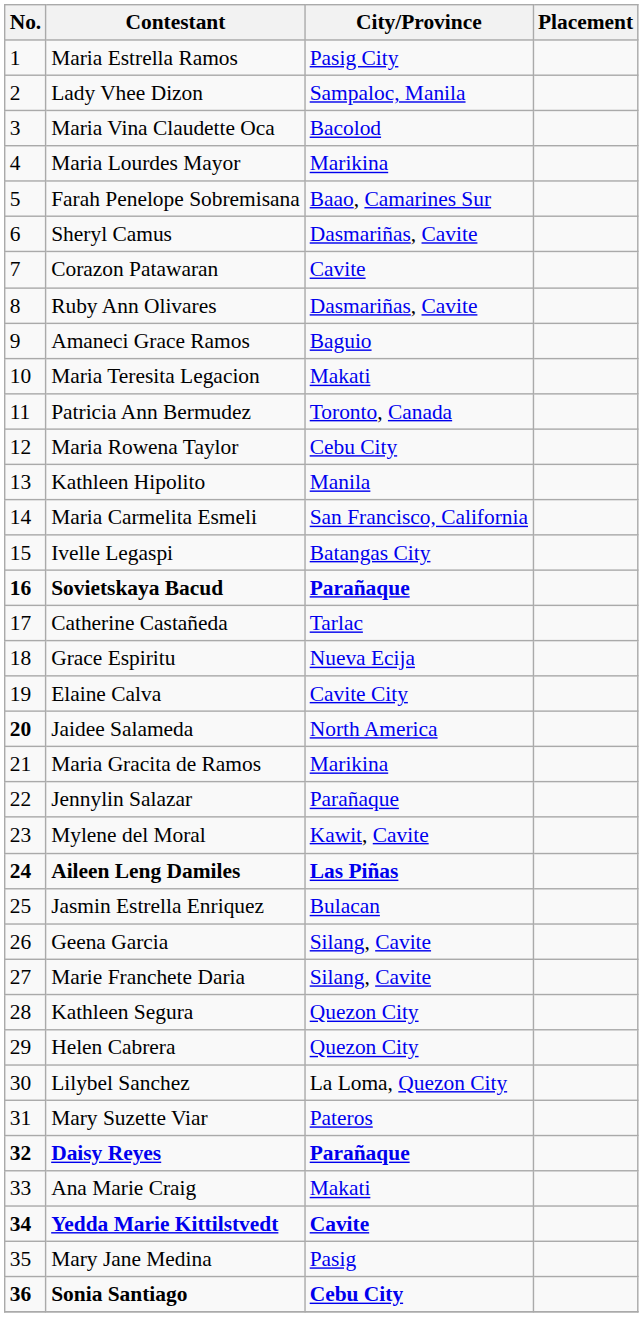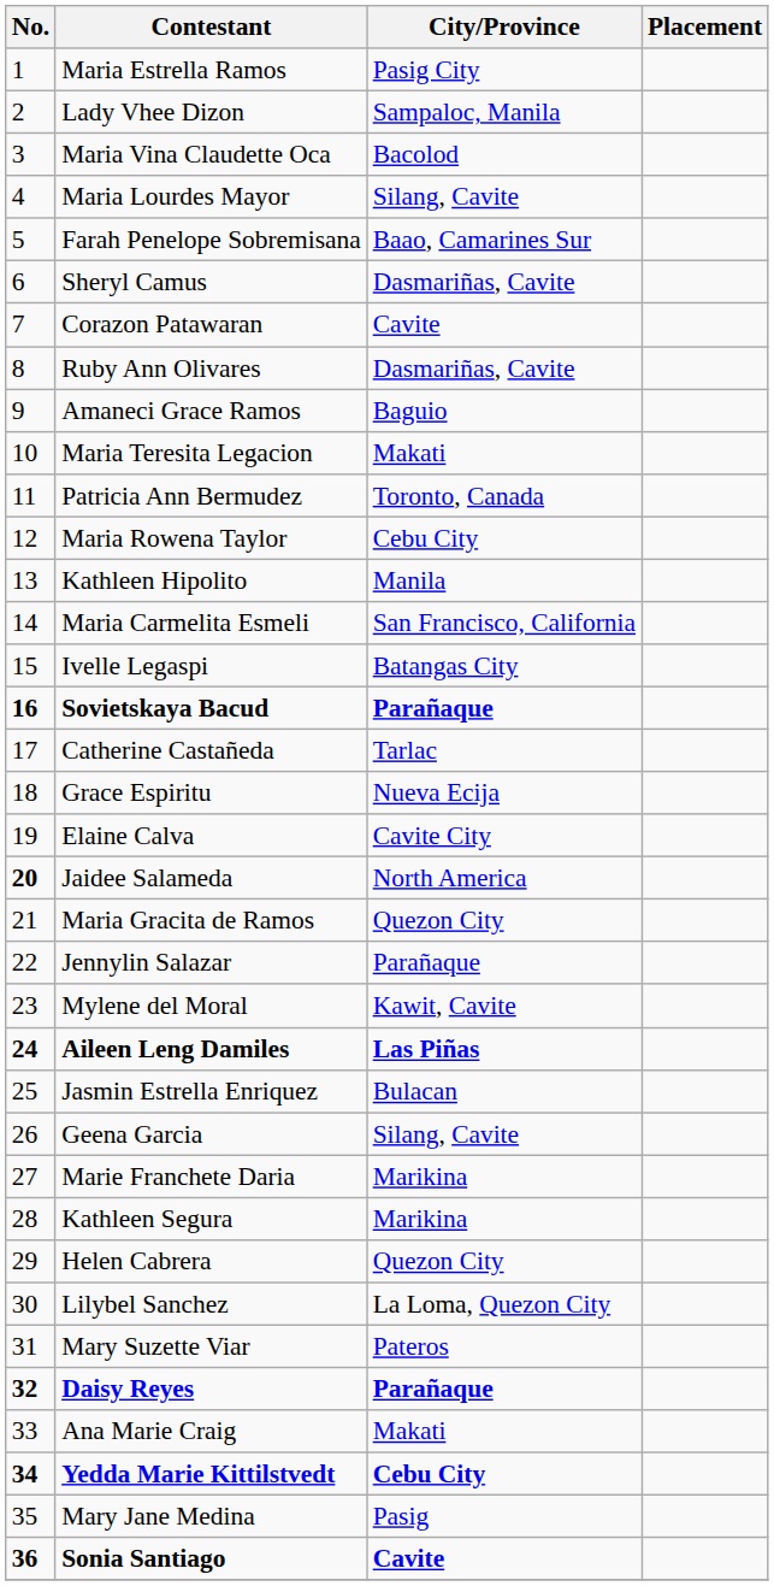 <table class="wikitable sortable" style="font-size:95%;">
 <tr>
 <th>No.</th>
 <th>Contestant</th>
 <th>City/Province</th>
 <th>Placement</th>
 </tr>
 <tr>
 <td>1</td>
 <td>Maria Estrella Ramos</td>
 <td><a href='#'>Pasig City</a></td>
 <td></td>
 </tr>
 <tr>
 <td>2</td>
 <td>Lady Vhee Dizon</td>
 <td><a href='#'>Sampaloc, Manila</a></td>
 <td></td>
 </tr>
 <tr>
 <td>3</td>
 <td>Maria Vina Claudette Oca</td>
 <td><a href='#'>Bacolod</a></td>
 <td></td>
 </tr>
 <tr>
 <td>4</td>
 <td>Maria Lourdes Mayor</td>
-<td><a href='#'>Marikina</a></td>
+<td><a href='#'>Silang</a>, <a href='#'>Cavite</a></td>
 <td></td>
 </tr>
 <tr>
 <td>5</td>
 <td>Farah Penelope Sobremisana</td>
 <td><a href='#'>Baao</a>, <a href='#'>Camarines Sur</a></td>
 <td></td>
 </tr>
 <tr>
 <td>6</td>
 <td>Sheryl Camus</td>
 <td><a href='#'>Dasmariñas</a>, <a href='#'>Cavite</a></td>
 <td></td>
 </tr>
 <tr>
 <td>7</td>
 <td>Corazon Patawaran</td>
 <td><a href='#'>Cavite</a></td>
 <td></td>
 </tr>
 <tr>
 <td>8</td>
 <td>Ruby Ann Olivares</td>
 <td><a href='#'>Dasmariñas</a>, <a href='#'>Cavite</a></td>
 <td></td>
 </tr>
 <tr>
 <td>9</td>
 <td>Amaneci Grace Ramos</td>
 <td><a href='#'>Baguio</a></td>
 <td></td>
 </tr>
 <tr>
 <td>10</td>
 <td>Maria Teresita Legacion</td>
 <td><a href='#'>Makati</a></td>
 <td></td>
 </tr>
 <tr>
 <td>11</td>
 <td>Patricia Ann Bermudez</td>
 <td><a href='#'>Toronto</a>, <a href='#'>Canada</a></td>
 <td></td>
 </tr>
 <tr>
 <td>12</td>
 <td>Maria Rowena Taylor</td>
 <td><a href='#'>Cebu City</a></td>
 <td></td>
 </tr>
 <tr>
 <td>13</td>
 <td>Kathleen Hipolito</td>
 <td><a href='#'>Manila</a></td>
 <td></td>
 </tr>
 <tr>
 <td>14</td>
 <td>Maria Carmelita Esmeli</td>
 <td><a href='#'>San Francisco, California</a></td>
 <td></td>
 </tr>
 <tr>
 <td>15</td>
 <td>Ivelle Legaspi</td>
 <td><a href='#'>Batangas City</a></td>
 <td></td>
 </tr>
 <tr>
 <td><strong>16</strong></td>
 <td><strong>Sovietskaya Bacud</strong></td>
 <td><strong><a href='#'>Parañaque</a></strong></td>
 <td></td>
 </tr>
 <tr>
 <td>17</td>
 <td>Catherine Castañeda</td>
 <td><a href='#'>Tarlac</a></td>
 <td></td>
 </tr>
 <tr>
 <td>18</td>
 <td>Grace Espiritu</td>
 <td><a href='#'>Nueva Ecija</a></td>
 <td></td>
 </tr>
 <tr>
 <td>19</td>
 <td>Elaine Calva</td>
 <td><a href='#'>Cavite City</a></td>
 <td></td>
 </tr>
 <tr>
 <td><strong>20</strong></td>
 <td>Jaidee Salameda</td>
 <td><a href='#'>North America</a></td>
 <td></td>
 </tr>
 <tr>
 <td>21</td>
 <td>Maria Gracita de Ramos</td>
-<td><a href='#'>Marikina</a></td>
+<td><a href='#'>Quezon City</a></td>
 <td></td>
 </tr>
 <tr>
 <td>22</td>
 <td>Jennylin Salazar</td>
 <td><a href='#'>Parañaque</a></td>
 <td></td>
 </tr>
 <tr>
 <td>23</td>
 <td>Mylene del Moral</td>
 <td><a href='#'>Kawit</a>, <a href='#'>Cavite</a></td>
 <td></td>
 </tr>
 <tr>
 <td><strong>24</strong></td>
 <td><strong>Aileen Leng Damiles</strong></td>
 <td><strong><a href='#'>Las Piñas</a></strong></td>
 <td></td>
 </tr>
 <tr>
 <td>25</td>
 <td>Jasmin Estrella Enriquez</td>
 <td><a href='#'>Bulacan</a></td>
 <td></td>
 </tr>
 <tr>
 <td>26</td>
 <td>Geena Garcia</td>
 <td><a href='#'>Silang</a>, <a href='#'>Cavite</a></td>
 <td></td>
 </tr>
 <tr>
 <td>27</td>
 <td>Marie Franchete Daria</td>
-<td><a href='#'>Silang</a>, <a href='#'>Cavite</a></td>
+<td><a href='#'>Marikina</a></td>
 <td></td>
 </tr>
 <tr>
 <td>28</td>
 <td>Kathleen Segura</td>
-<td><a href='#'>Quezon City</a></td>
+<td><a href='#'>Marikina</a></td>
 <td></td>
 </tr>
 <tr>
 <td>29</td>
 <td>Helen Cabrera</td>
 <td><a href='#'>Quezon City</a></td>
 <td></td>
 </tr>
 <tr>
 <td>30</td>
 <td>Lilybel Sanchez</td>
 <td>La Loma, <a href='#'>Quezon City</a></td>
 <td></td>
 </tr>
 <tr>
 <td>31</td>
 <td>Mary Suzette Viar</td>
 <td><a href='#'>Pateros</a></td>
 <td></td>
 </tr>
 <tr>
 <td><strong>32</strong></td>
 <td><strong><a href='#'>Daisy Reyes</a></strong></td>
 <td><a href='#'><strong>Parañaque</strong></a></td>
 <td></td>
 </tr>
 <tr>
 <td>33</td>
 <td>Ana Marie Craig</td>
 <td><a href='#'>Makati</a></td>
 <td></td>
 </tr>
 <tr>
 <td><strong>34</strong></td>
 <td><strong><a href='#'>Yedda Marie Kittilstvedt</a></strong></td>
-<td><strong><a href='#'>Cavite</a></strong></td>
+<td><strong><a href='#'>Cebu City</a></strong></td>
 <td></td>
 </tr>
 <tr>
 <td>35</td>
 <td>Mary Jane Medina</td>
 <td><a href='#'>Pasig</a></td>
 <td></td>
 </tr>
 <tr>
 <td><strong>36</strong></td>
 <td><strong>Sonia Santiago</strong></td>
-<td><strong><a href='#'>Cebu City</a></strong></td>
+<td><strong><a href='#'>Cavite</a></strong></td>
 <td></td>
 </tr>
 <tr>
 </tr>
 </table>
